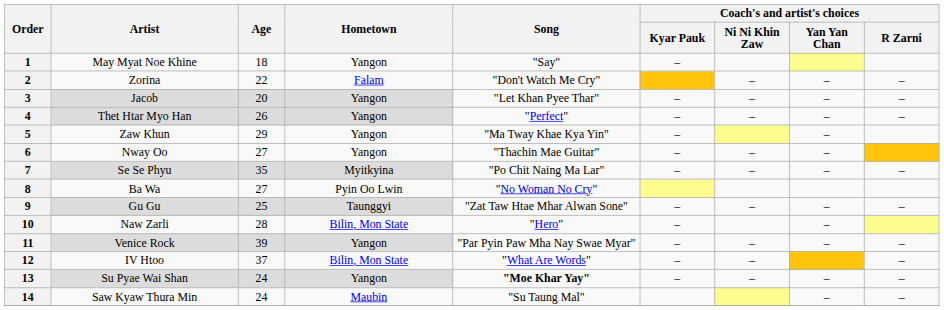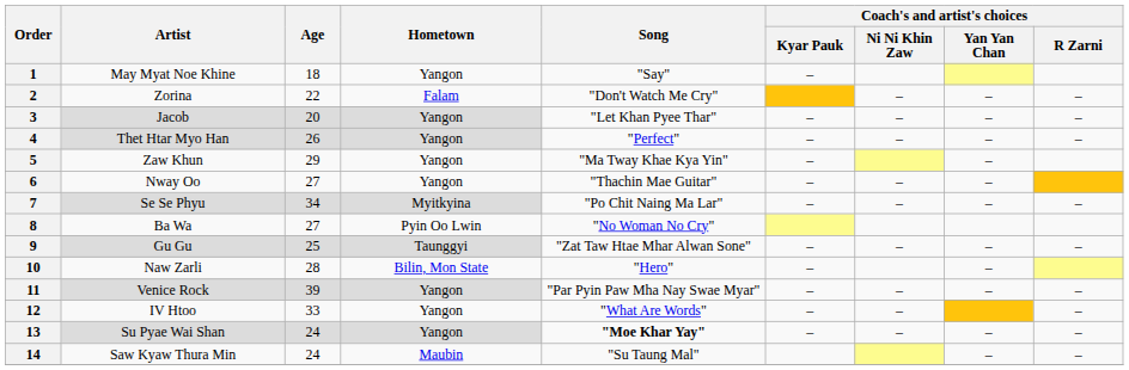 <table class="wikitable" style="text-align:center; line-height:17px; width:100%;">
 <tr>
 <th scope="col" rowspan="2" width="05%">Order</th>
 <th scope="col" rowspan="2" width="20%">Artist</th>
 <th scope="col" rowspan="2" width="05%">Age</th>
 <th scope="col" rowspan="2" width="18%">Hometown</th>
 <th scope="col" rowspan="2" width="20%">Song</th>
 <th scope="col" colspan="4" width="32%">Coach's and artist's choices</th>
 </tr>
 <tr>
 <th width="08%">Kyar Pauk</th>
 <th width="08%">Ni Ni Khin Zaw</th>
 <th width="08%">Yan Yan Chan</th>
 <th width="08%">R Zarni</th>
 </tr>
 <tr>
 <th>1</th>
 <td>May Myat Noe Khine</td>
 <td>18</td>
 <td>Yangon</td>
 <td>"Say"</td>
 <td>–</td>
 <td><strong></strong></td>
 <td style="background:#fdfc8f;"><strong></strong></td>
 <td><strong></strong></td>
 </tr>
 <tr>
 <th>2</th>
 <td>Zorina</td>
 <td>22</td>
 <td><a href='#'>Falam</a></td>
 <td>"Don't Watch Me Cry"</td>
 <td style="background:#FFC40C;"><strong></strong></td>
 <td>–</td>
 <td>–</td>
 <td>–</td>
 </tr>
 <tr>
 <th>3</th>
 <td style="background:#DCDCDC;">Jacob</td>
 <td style="background:#DCDCDC;">20</td>
 <td style="background:#DCDCDC;">Yangon</td>
 <td>"Let Khan Pyee Thar"</td>
 <td>–</td>
 <td>–</td>
 <td>–</td>
 <td>–</td>
 </tr>
 <tr>
 <th>4</th>
 <td style="background:#DCDCDC;">Thet Htar Myo Han</td>
 <td style="background:#DCDCDC;">26</td>
 <td style="background:#DCDCDC;">Yangon</td>
 <td>"<a href='#'>Perfect</a>"</td>
 <td>–</td>
 <td>–</td>
 <td>–</td>
 <td>–</td>
 </tr>
 <tr>
 <th>5</th>
 <td>Zaw Khun</td>
 <td>29</td>
 <td>Yangon</td>
 <td>"Ma Tway Khae Kya Yin"</td>
 <td>–</td>
 <td style="background:#fdfc8f;"><strong></strong></td>
 <td>–</td>
 <td><strong></strong></td>
 </tr>
 <tr>
 <th>6</th>
 <td>Nway Oo</td>
 <td>27</td>
 <td>Yangon</td>
 <td>"Thachin Mae Guitar"</td>
 <td>–</td>
 <td>–</td>
 <td>–</td>
 <td style="background:#FFC40C;"><strong></strong></td>
 </tr>
 <tr>
 <th>7</th>
 <td style="background:#DCDCDC;">Se Se Phyu</td>
-<td style="background:#DCDCDC;">35</td>
+<td style="background:#DCDCDC;">34</td>
 <td style="background:#DCDCDC;">Myitkyina</td>
 <td>"Po Chit Naing Ma Lar"</td>
 <td>–</td>
 <td>–</td>
 <td>–</td>
 <td>–</td>
 </tr>
 <tr>
 <th>8</th>
 <td>Ba Wa</td>
 <td>27</td>
 <td>Pyin Oo Lwin</td>
 <td>"<a href='#'>No Woman No Cry</a>"</td>
 <td style="background:#fdfc8f;"><strong></strong></td>
 <td><strong></strong></td>
 <td><strong></strong></td>
 <td><strong></strong></td>
 </tr>
 <tr>
 <th>9</th>
 <td style="background:#DCDCDC;">Gu Gu</td>
 <td style="background:#DCDCDC;">25</td>
 <td style="background:#DCDCDC;">Taunggyi</td>
 <td>"Zat Taw Htae Mhar Alwan Sone"</td>
 <td>–</td>
 <td>–</td>
 <td>–</td>
 <td>–</td>
 </tr>
 <tr>
 <th>10</th>
 <td>Naw Zarli</td>
 <td>28</td>
 <td><a href='#'>Bilin, Mon State</a></td>
 <td>"<a href='#'>Hero</a>"</td>
 <td>–</td>
 <td><strong></strong></td>
 <td>–</td>
 <td style="background:#fdfc8f;"><strong></strong></td>
 </tr>
 <tr>
 <th>11</th>
 <td style="background:#DCDCDC;">Venice Rock</td>
 <td style="background:#DCDCDC;">39</td>
 <td style="background:#DCDCDC;">Yangon</td>
 <td>"Par Pyin Paw Mha Nay Swae Myar"</td>
 <td>–</td>
 <td>–</td>
 <td>–</td>
 <td>–</td>
 </tr>
 <tr>
 <th>12</th>
 <td>IV Htoo</td>
-<td>37</td>
-<td><a href='#'>Bilin, Mon State</a></td>
+<td>33</td>
+<td>Yangon</td>
 <td>"<a href='#'>What Are Words</a>"</td>
 <td>–</td>
 <td>–</td>
 <td style="background:#FFC40C;"><strong></strong></td>
 <td>–</td>
 </tr>
 <tr>
 <th>13</th>
 <td style="background:#DCDCDC;">Su Pyae Wai Shan</td>
 <td style="background:#DCDCDC;">24</td>
 <td style="background:#DCDCDC;">Yangon</td>
 <td><strong>"Moe Khar Yay"</strong></td>
 <td>–</td>
 <td>–</td>
 <td>–</td>
 <td>–</td>
 </tr>
 <tr>
 <th>14</th>
 <td>Saw Kyaw Thura Min</td>
 <td>24</td>
 <td><a href='#'>Maubin</a></td>
 <td>"Su Taung Mal"</td>
 <td><strong></strong></td>
 <td style="background:#fdfc8f;"><strong></strong></td>
 <td>–</td>
 <td>–</td>
 </tr>
 <tr>
 </tr>
 </table>
